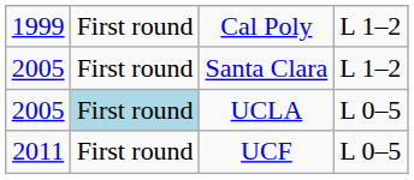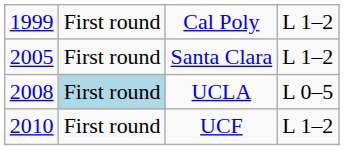 <table class="wikitable">
 <tr align="center">
 <td><a href='#'>1999</a></td>
 <td>First round</td>
 <td><a href='#'>Cal Poly</a></td>
 <td>L 1–2</td>
 </tr>
 <tr align="center">
 <td><a href='#'>2005</a></td>
 <td>First round</td>
 <td><a href='#'>Santa Clara</a></td>
 <td>L 1–2</td>
 </tr>
 <tr align="center">
-<td><a href='#'>2005</a></td>
+<td><a href='#'>2008</a></td>
 <td style="background: lightblue;">First round</td>
 <td><a href='#'>UCLA</a></td>
 <td>L 0–5</td>
 </tr>
 <tr align="center">
-<td><a href='#'>2011</a></td>
+<td><a href='#'>2010</a></td>
 <td>First round</td>
 <td><a href='#'>UCF</a></td>
-<td>L 0–5</td>
+<td>L 1–2</td>
 </tr>
 </table>
